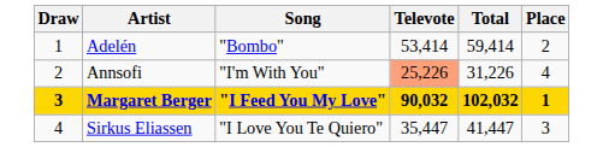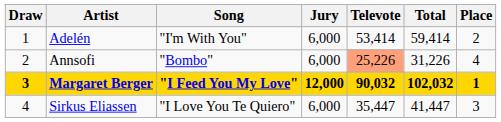 <table class="sortable wikitable" style="margin: 1em auto 1em auto; text-align:center">
 <tr>
 <th>Draw</th>
 <th>Artist</th>
 <th>Song</th>
+<th>Jury</th>
 <th>Televote</th>
 <th>Total</th>
 <th>Place</th>
 </tr>
 <tr>
 <td>1</td>
 <td align="left"><a href='#'>Adelén</a></td>
-<td align="left">"<a href='#'>Bombo</a>"</td>
+<td align="left">"I'm With You"</td>
+<td>6,000</td>
 <td>53,414</td>
 <td>59,414</td>
 <td>2</td>
 </tr>
 <tr>
 <td>2</td>
 <td align="left">Annsofi</td>
-<td align="left">"I'm With You"</td>
+<td align="left">"<a href='#'>Bombo</a>"</td>
+<td>6,000</td>
 <td style="background: lightsalmon;">25,226</td>
 <td>31,226</td>
 <td>4</td>
 </tr>
 <tr style="background:gold; font-weight:bold;">
 <td>3</td>
 <td align="left"><a href='#'>Margaret Berger</a></td>
 <td align="left">"<a href='#'>I Feed You My Love</a>"</td>
+<td>12,000</td>
 <td>90,032</td>
 <td>102,032</td>
 <td>1</td>
 </tr>
 <tr>
 <td>4</td>
 <td align="left"><a href='#'>Sirkus Eliassen</a></td>
 <td align="left">"I Love You Te Quiero"</td>
+<td>6,000</td>
 <td>35,447</td>
 <td>41,447</td>
 <td>3</td>
 </tr>
 </table>
